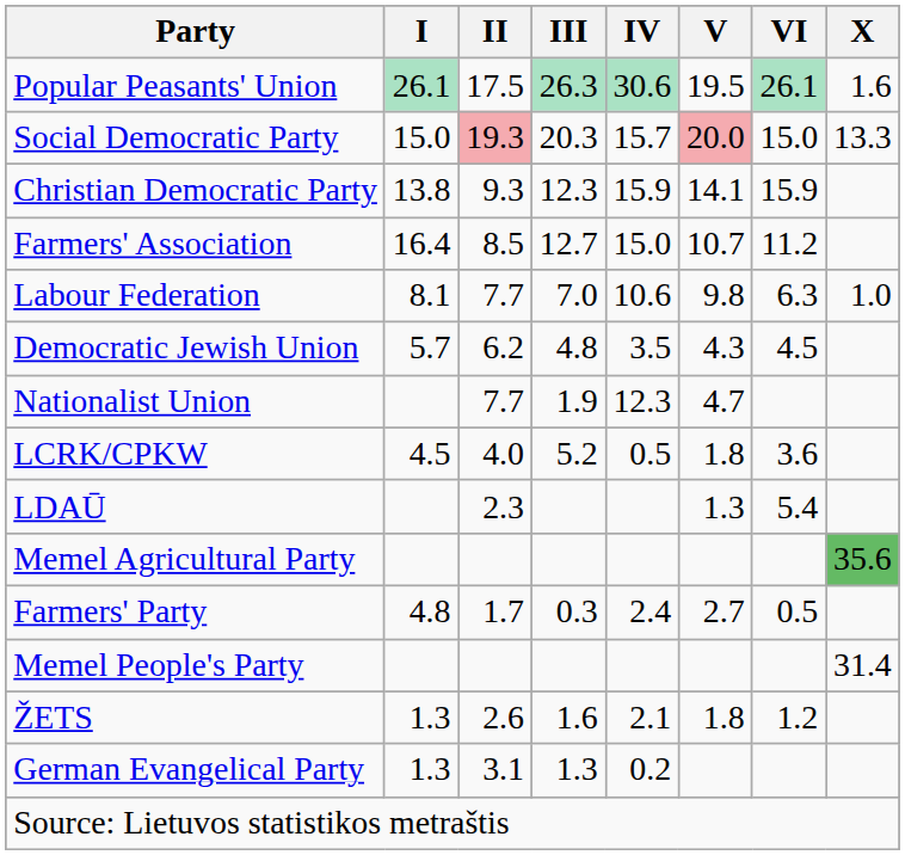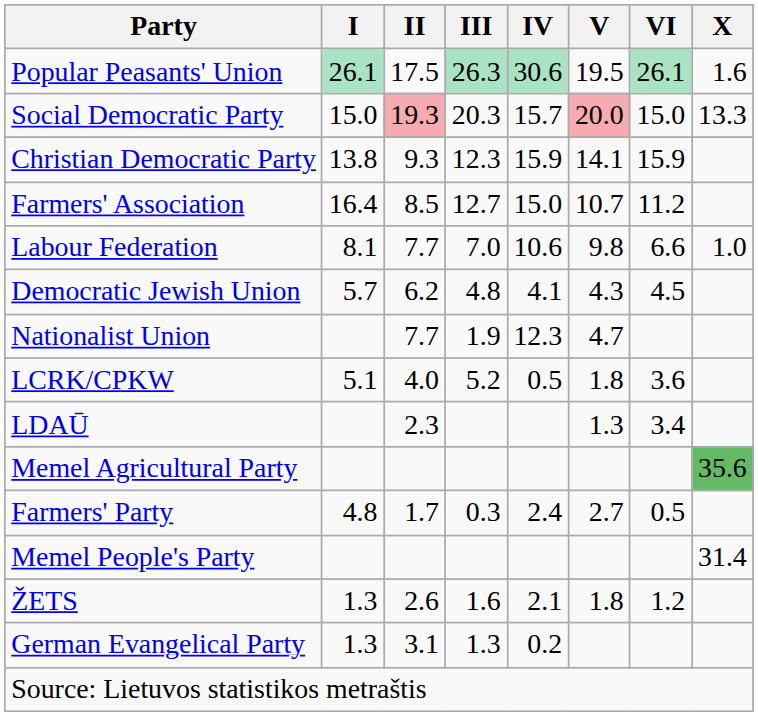 <table class="wikitable sortable" style=text-align:right>
 <tr>
 <th>Party</th>
 <th>I</th>
 <th>II</th>
 <th>III</th>
 <th>IV</th>
 <th>V</th>
 <th>VI</th>
 <th>X</th>
 </tr>
 <tr>
 <td align=left><a href='#'>Popular Peasants' Union</a></td>
 <td style="background:#AAE2C4">26.1</td>
 <td>17.5</td>
 <td style="background:#AAE2C4">26.3</td>
 <td style="background:#AAE2C4">30.6</td>
 <td>19.5</td>
 <td style="background:#AAE2C4">26.1</td>
 <td>1.6</td>
 </tr>
 <tr>
 <td align=left><a href='#'>Social Democratic Party</a></td>
 <td>15.0</td>
 <td style="background:#F5ABB0">19.3</td>
 <td>20.3</td>
 <td>15.7</td>
 <td style="background:#F5ABB0">20.0</td>
 <td>15.0</td>
 <td>13.3</td>
 </tr>
 <tr>
 <td align=left><a href='#'>Christian Democratic Party</a></td>
 <td>13.8</td>
 <td>9.3</td>
 <td>12.3</td>
 <td>15.9</td>
 <td>14.1</td>
 <td>15.9</td>
 <td></td>
 </tr>
 <tr>
 <td align=left><a href='#'>Farmers' Association</a></td>
 <td>16.4</td>
 <td>8.5</td>
 <td>12.7</td>
 <td>15.0</td>
 <td>10.7</td>
 <td>11.2</td>
 <td></td>
 </tr>
 <tr>
 <td align=left><a href='#'>Labour Federation</a></td>
 <td>8.1</td>
 <td>7.7</td>
 <td>7.0</td>
 <td>10.6</td>
 <td>9.8</td>
-<td>6.3</td>
+<td>6.6</td>
 <td>1.0</td>
 </tr>
 <tr>
 <td align=left><a href='#'>Democratic Jewish Union</a></td>
 <td>5.7</td>
 <td>6.2</td>
 <td>4.8</td>
-<td>3.5</td>
+<td>4.1</td>
 <td>4.3</td>
 <td>4.5</td>
 <td></td>
 </tr>
 <tr>
 <td align=left><a href='#'>Nationalist Union</a></td>
 <td></td>
 <td>7.7</td>
 <td>1.9</td>
 <td>12.3</td>
 <td>4.7</td>
 <td></td>
 <td></td>
 </tr>
 <tr>
 <td align=left><a href='#'>LCRK/CPKW</a></td>
-<td>4.5</td>
+<td>5.1</td>
 <td>4.0</td>
 <td>5.2</td>
 <td>0.5</td>
 <td>1.8</td>
 <td>3.6</td>
 <td></td>
 </tr>
 <tr>
 <td align=left><a href='#'>LDAŪ</a></td>
 <td></td>
 <td>2.3</td>
 <td></td>
 <td></td>
 <td>1.3</td>
-<td>5.4</td>
+<td>3.4</td>
 <td></td>
 </tr>
 <tr>
 <td align=left><a href='#'>Memel Agricultural Party</a></td>
 <td></td>
 <td></td>
 <td></td>
 <td></td>
 <td></td>
 <td></td>
 <td style="background:#64ba64">35.6</td>
 </tr>
 <tr>
 <td align=left><a href='#'>Farmers' Party</a></td>
 <td>4.8</td>
 <td>1.7</td>
 <td>0.3</td>
 <td>2.4</td>
 <td>2.7</td>
 <td>0.5</td>
 <td></td>
 </tr>
 <tr>
 <td align=left><a href='#'>Memel People's Party</a></td>
 <td></td>
 <td></td>
 <td></td>
 <td></td>
 <td></td>
 <td></td>
 <td>31.4</td>
 </tr>
 <tr>
 <td align=left><a href='#'>ŽETS</a></td>
 <td>1.3</td>
 <td>2.6</td>
 <td>1.6</td>
 <td>2.1</td>
 <td>1.8</td>
 <td>1.2</td>
 <td></td>
 </tr>
 <tr>
 <td align=left><a href='#'>German Evangelical Party</a></td>
 <td>1.3</td>
 <td>3.1</td>
 <td>1.3</td>
 <td>0.2</td>
 <td></td>
 <td></td>
 <td></td>
 </tr>
 <tr class=sortbottom>
 <td align=left colspan=9>Source: Lietuvos statistikos metraštis</td>
 </tr>
 </table>
